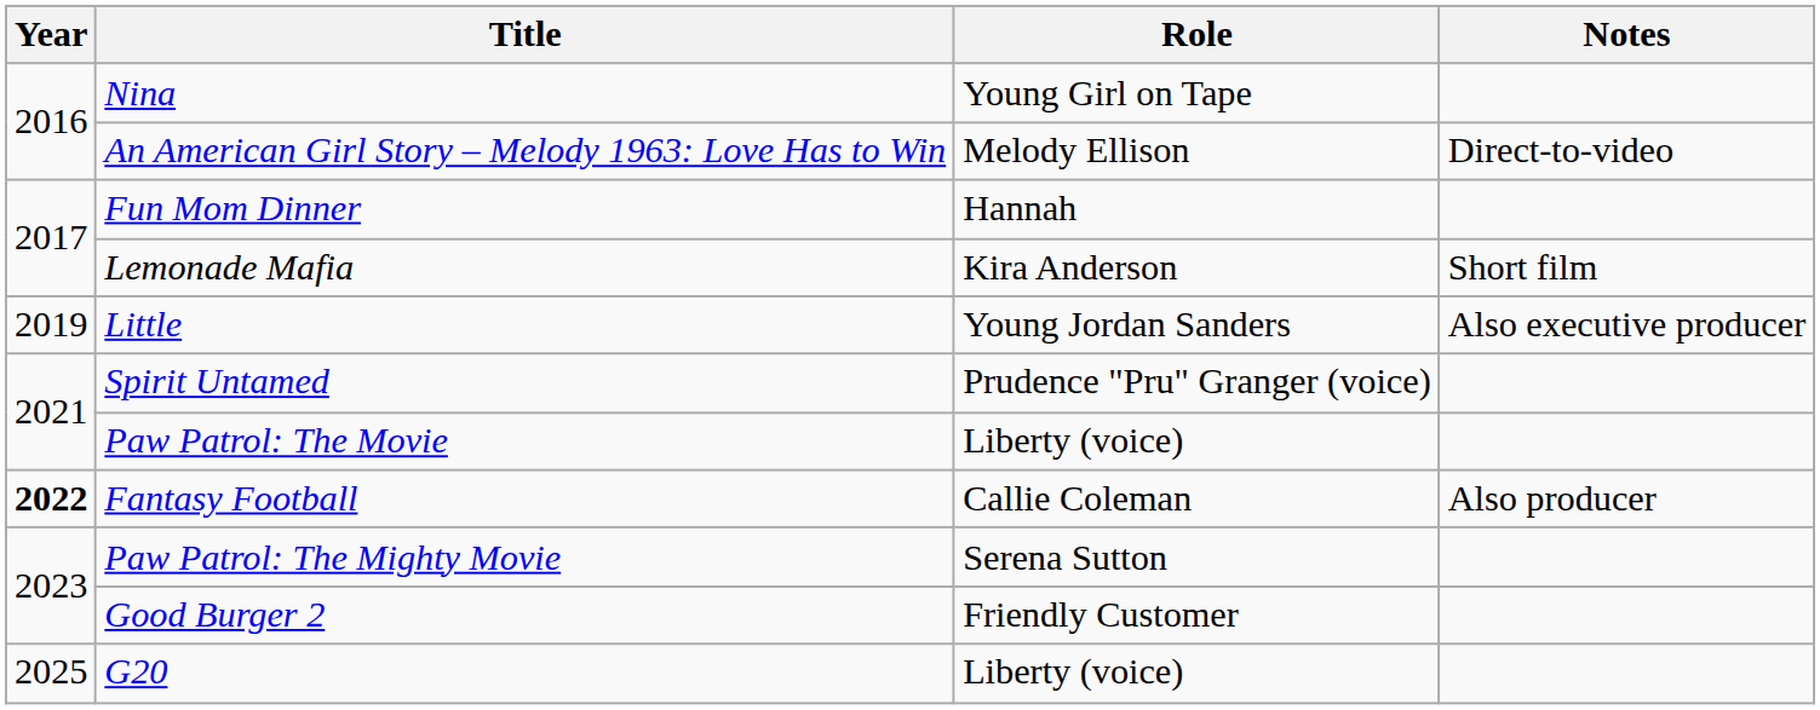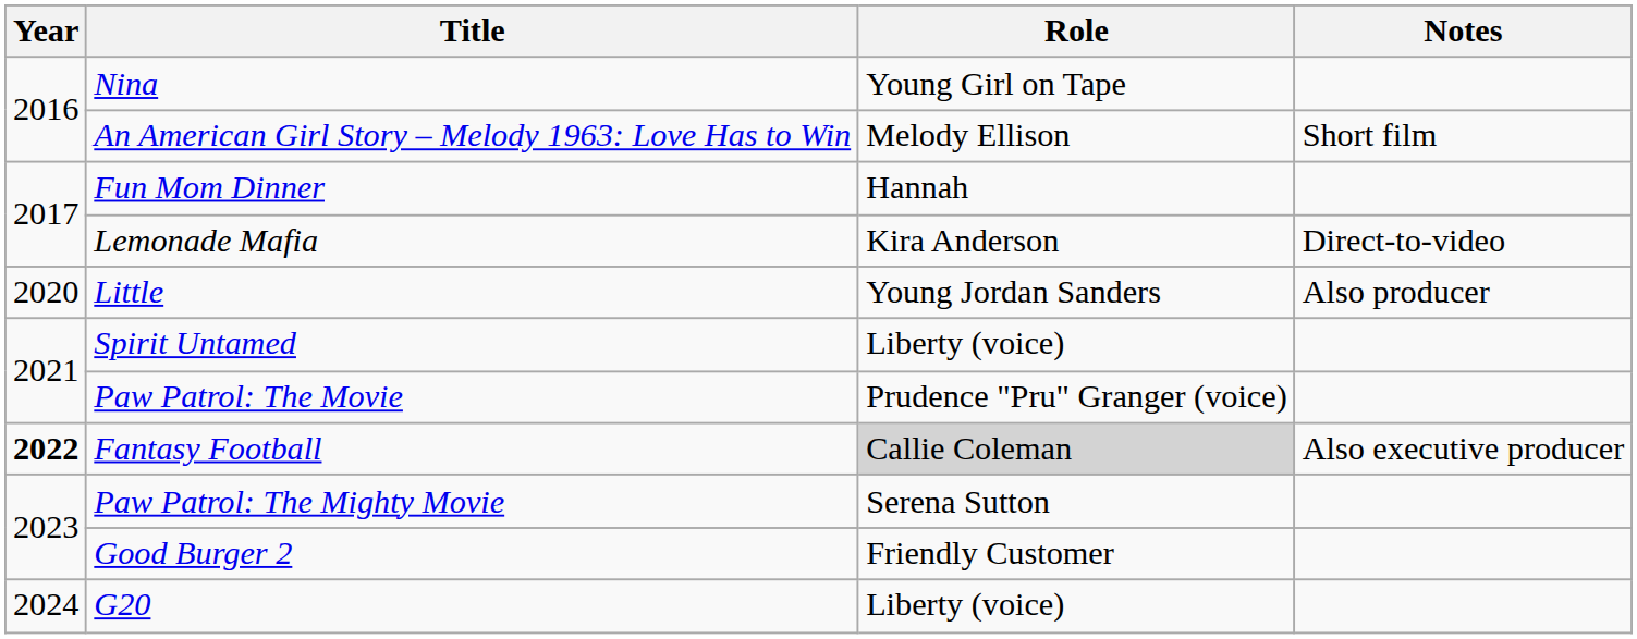 <table class="wikitable sortable">
 <tr>
 <th>Year</th>
 <th>Title</th>
 <th>Role</th>
 <th>Notes</th>
 </tr>
 <tr>
 <td rowspan="2">2016</td>
 <td><em><a href='#'>Nina</a></em></td>
 <td>Young Girl on Tape</td>
 <td></td>
 </tr>
 <tr>
 <td><em><a href='#'>An American Girl Story – Melody 1963: Love Has to Win</a></em></td>
 <td>Melody Ellison</td>
-<td>Direct-to-video<br></td>
+<td>Short film</td>
 </tr>
 <tr>
 <td rowspan="2">2017</td>
 <td><em><a href='#'>Fun Mom Dinner</a></em></td>
 <td>Hannah</td>
 <td></td>
 </tr>
 <tr>
 <td><em>Lemonade Mafia</em></td>
 <td>Kira Anderson</td>
-<td>Short film</td>
+<td>Direct-to-video<br></td>
 </tr>
 <tr>
-<td>2019</td>
+<td>2020</td>
 <td><em><a href='#'>Little</a></em></td>
 <td>Young Jordan Sanders</td>
-<td>Also executive producer</td>
+<td>Also producer</td>
 </tr>
 <tr>
 <td rowspan="2">2021</td>
 <td><em><a href='#'>Spirit Untamed</a></em></td>
-<td>Prudence "Pru" Granger (voice)</td>
+<td>Liberty (voice)</td>
 <td></td>
 </tr>
 <tr>
 <td><em><a href='#'>Paw Patrol: The Movie</a></em></td>
-<td>Liberty (voice)</td>
+<td>Prudence "Pru" Granger (voice)</td>
 <td></td>
 </tr>
 <tr>
 <td><strong>2022</strong></td>
 <td><em><a href='#'>Fantasy Football</a></em></td>
-<td>Callie Coleman</td>
-<td>Also producer</td>
+<td style="background: lightgrey;">Callie Coleman</td>
+<td>Also executive producer</td>
 </tr>
 <tr>
 <td rowspan="2">2023</td>
 <td><em><a href='#'>Paw Patrol: The Mighty Movie</a></em></td>
 <td>Serena Sutton</td>
 <td></td>
 </tr>
 <tr>
 <td><em><a href='#'>Good Burger 2</a></em></td>
 <td>Friendly Customer</td>
 <td></td>
 </tr>
 <tr>
-<td>2025</td>
+<td>2024</td>
 <td><em><a href='#'>G20</a></em></td>
 <td>Liberty (voice)</td>
 <td></td>
 </tr>
 </table>
